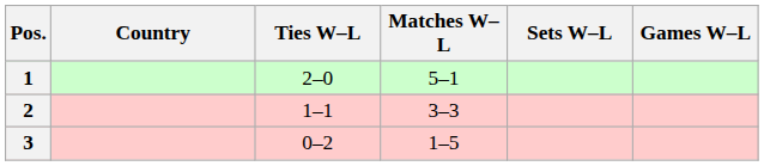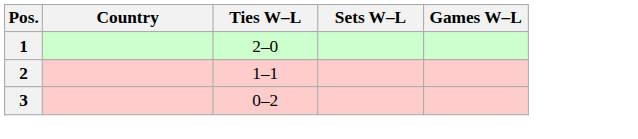 <table class="wikitable nowrap" style=text-align:center>
 <tr>
 <th>Pos.</th>
 <th width=150>Country</th>
 <th width=90>Ties W–L</th>
-<th width=90>Matches W–L</th>
 <th width=90>Sets W–L</th>
 <th width=90>Games W–L</th>
 </tr>
 <tr style="background:#ccffcc;">
 <th>1</th>
 <td align=left><strong></strong></td>
 <td>2–0</td>
-<td>5–1</td>
 <td></td>
 <td></td>
 </tr>
 <tr style="background:#ffcccc;">
 <th>2</th>
 <td align=left><em></em></td>
 <td>1–1</td>
-<td>3–3</td>
 <td></td>
 <td></td>
 </tr>
 <tr style="background:#ffcccc;">
 <th>3</th>
 <td align=left><em></em></td>
 <td>0–2</td>
-<td>1–5</td>
 <td></td>
 <td></td>
 </tr>
 </table>
